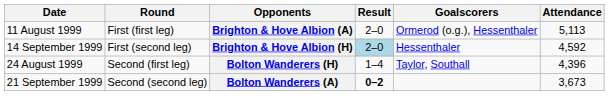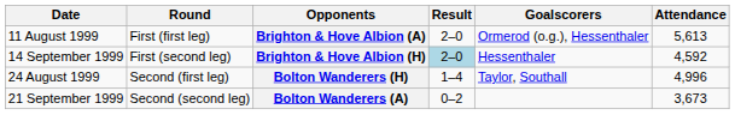 <table class="wikitable plainrowheaders sortable">
 <tr>
 <th scope=col>Date</th>
 <th scope=col>Round</th>
 <th scope=col>Opponents</th>
 <th scope=col>Result</th>
 <th scope=col class=unsortable>Goalscorers</th>
 <th scope=col>Attendance</th>
 </tr>
 <tr>
 <td>11 August 1999</td>
 <td>First (first leg)</td>
 <th scope=row><a href='#'>Brighton & Hove Albion</a> (A)</th>
 <td align=center>2–0</td>
 <td><a href='#'>Ormerod</a> (o.g.), <a href='#'>Hessenthaler</a></td>
-<td align=center>5,113</td>
+<td align=center>5,613</td>
 </tr>
 <tr>
 <td>14 September 1999</td>
 <td>First (second leg)</td>
 <th scope=row><a href='#'>Brighton & Hove Albion</a> (H)</th>
 <td align=center style="background: lightblue;">2–0</td>
 <td><a href='#'>Hessenthaler</a></td>
 <td align=center>4,592</td>
 </tr>
 <tr>
 <td>24 August 1999</td>
 <td>Second (first leg)</td>
 <th scope=row><a href='#'>Bolton Wanderers</a> (H)</th>
 <td align=center>1–4</td>
 <td><a href='#'>Taylor</a>, <a href='#'>Southall</a></td>
-<td align=center>4,396</td>
+<td align=center>4,996</td>
 </tr>
 <tr>
 <td>21 September 1999</td>
 <td>Second (second leg)</td>
 <th scope=row><a href='#'>Bolton Wanderers</a> (A)</th>
-<td align=center><strong>0–2</strong></td>
+<td align=center>0–2</td>
 <td></td>
 <td align=center>3,673</td>
 </tr>
 </table>
